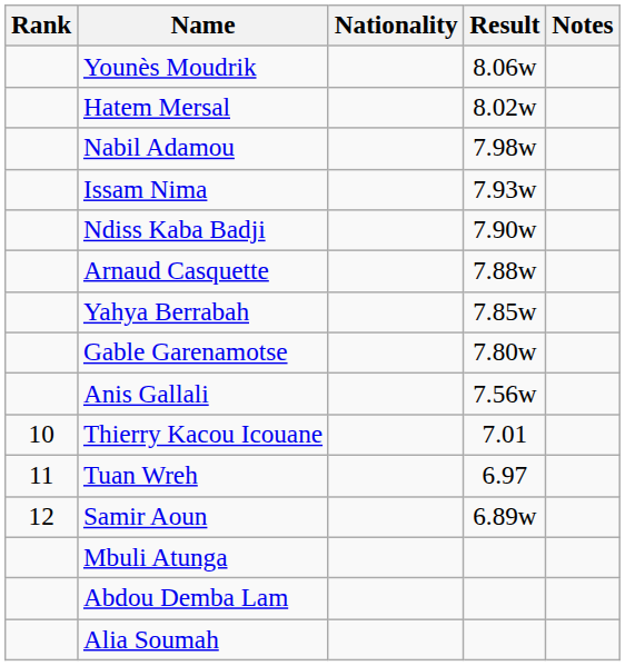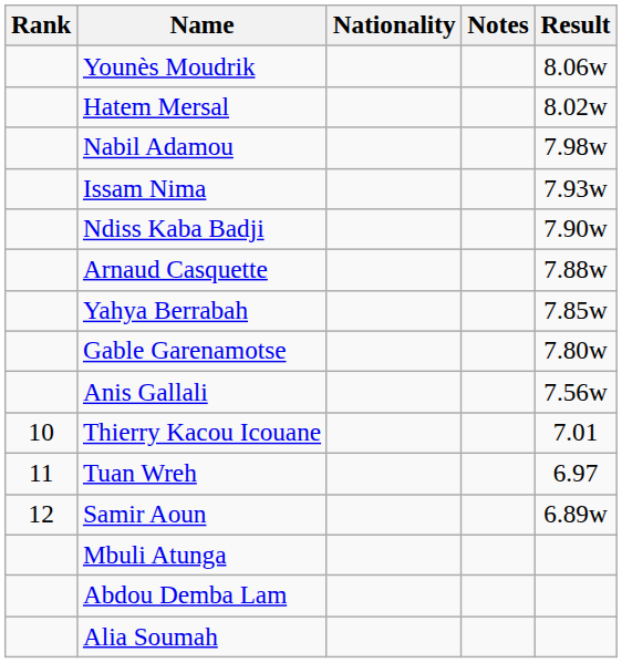 <table class="wikitable sortable" style="text-align:center">
 <tr>
 <th>Rank</th>
 <th>Name</th>
 <th>Nationality</th>
+<th>Notes</th>
 <th>Result</th>
-<th>Notes</th>
 </tr>
 <tr>
 <td></td>
 <td align=left><a href='#'>Younès Moudrik</a></td>
 <td align=left></td>
+<td></td>
 <td>8.06w</td>
-<td></td>
 </tr>
 <tr>
 <td></td>
 <td align=left><a href='#'>Hatem Mersal</a></td>
 <td align=left></td>
+<td></td>
 <td>8.02w</td>
-<td></td>
 </tr>
 <tr>
 <td></td>
 <td align=left><a href='#'>Nabil Adamou</a></td>
 <td align=left></td>
+<td></td>
 <td>7.98w</td>
-<td></td>
 </tr>
 <tr>
 <td></td>
 <td align=left><a href='#'>Issam Nima</a></td>
 <td align=left></td>
+<td></td>
 <td>7.93w</td>
-<td></td>
 </tr>
 <tr>
 <td></td>
 <td align=left><a href='#'>Ndiss Kaba Badji</a></td>
 <td align=left></td>
+<td></td>
 <td>7.90w</td>
-<td></td>
 </tr>
 <tr>
 <td></td>
 <td align=left><a href='#'>Arnaud Casquette</a></td>
 <td align=left></td>
+<td></td>
 <td>7.88w</td>
-<td></td>
 </tr>
 <tr>
 <td></td>
 <td align=left><a href='#'>Yahya Berrabah</a></td>
 <td align=left></td>
+<td></td>
 <td>7.85w</td>
-<td></td>
 </tr>
 <tr>
 <td></td>
 <td align=left><a href='#'>Gable Garenamotse</a></td>
 <td align=left></td>
+<td></td>
 <td>7.80w</td>
-<td></td>
 </tr>
 <tr>
 <td></td>
 <td align=left><a href='#'>Anis Gallali</a></td>
 <td align=left></td>
+<td></td>
 <td>7.56w</td>
-<td></td>
 </tr>
 <tr>
 <td>10</td>
 <td align=left><a href='#'>Thierry Kacou Icouane</a></td>
 <td align=left></td>
+<td></td>
 <td>7.01</td>
-<td></td>
 </tr>
 <tr>
 <td>11</td>
 <td align=left><a href='#'>Tuan Wreh</a></td>
 <td align=left></td>
+<td></td>
 <td>6.97</td>
-<td></td>
 </tr>
 <tr>
 <td>12</td>
 <td align=left><a href='#'>Samir Aoun</a></td>
 <td align=left></td>
+<td></td>
 <td>6.89w</td>
-<td></td>
 </tr>
 <tr>
 <td></td>
 <td align=left><a href='#'>Mbuli Atunga</a></td>
 <td align=left></td>
 <td></td>
 <td></td>
 </tr>
 <tr>
 <td></td>
 <td align=left><a href='#'>Abdou Demba Lam</a></td>
 <td align=left></td>
 <td></td>
 <td></td>
 </tr>
 <tr>
 <td></td>
 <td align=left><a href='#'>Alia Soumah</a></td>
 <td align=left></td>
 <td></td>
 <td></td>
 </tr>
 </table>
